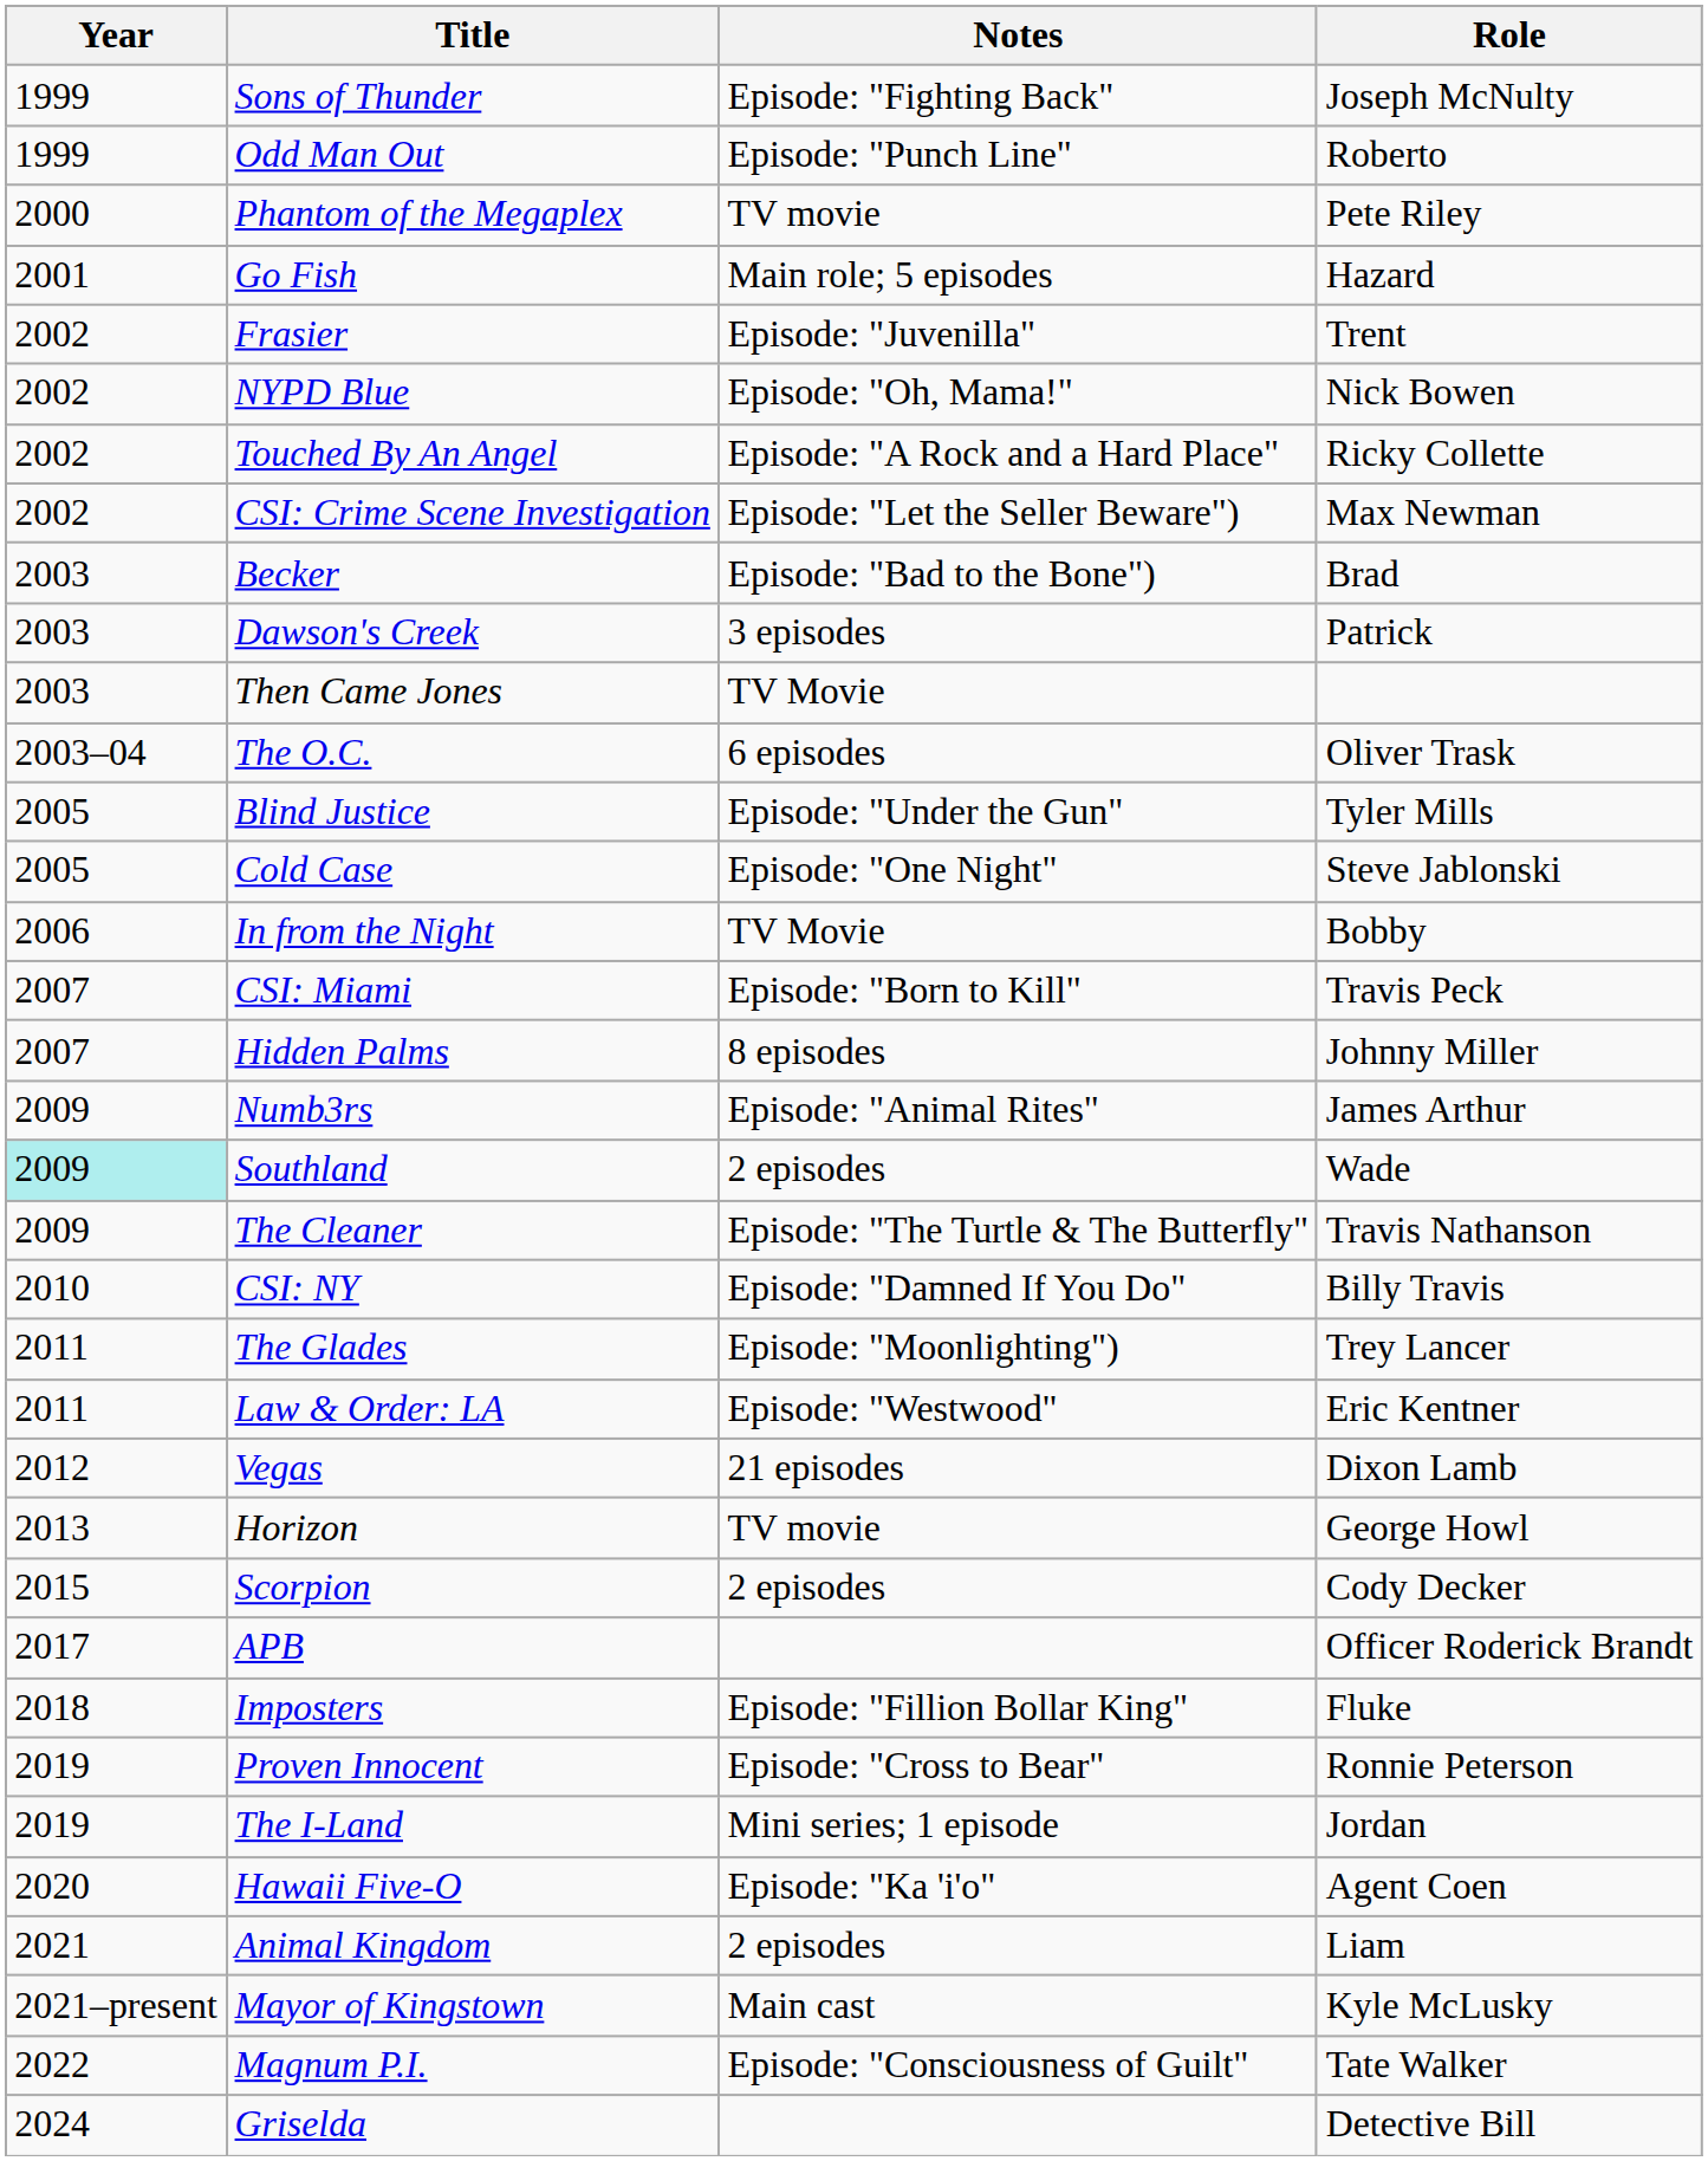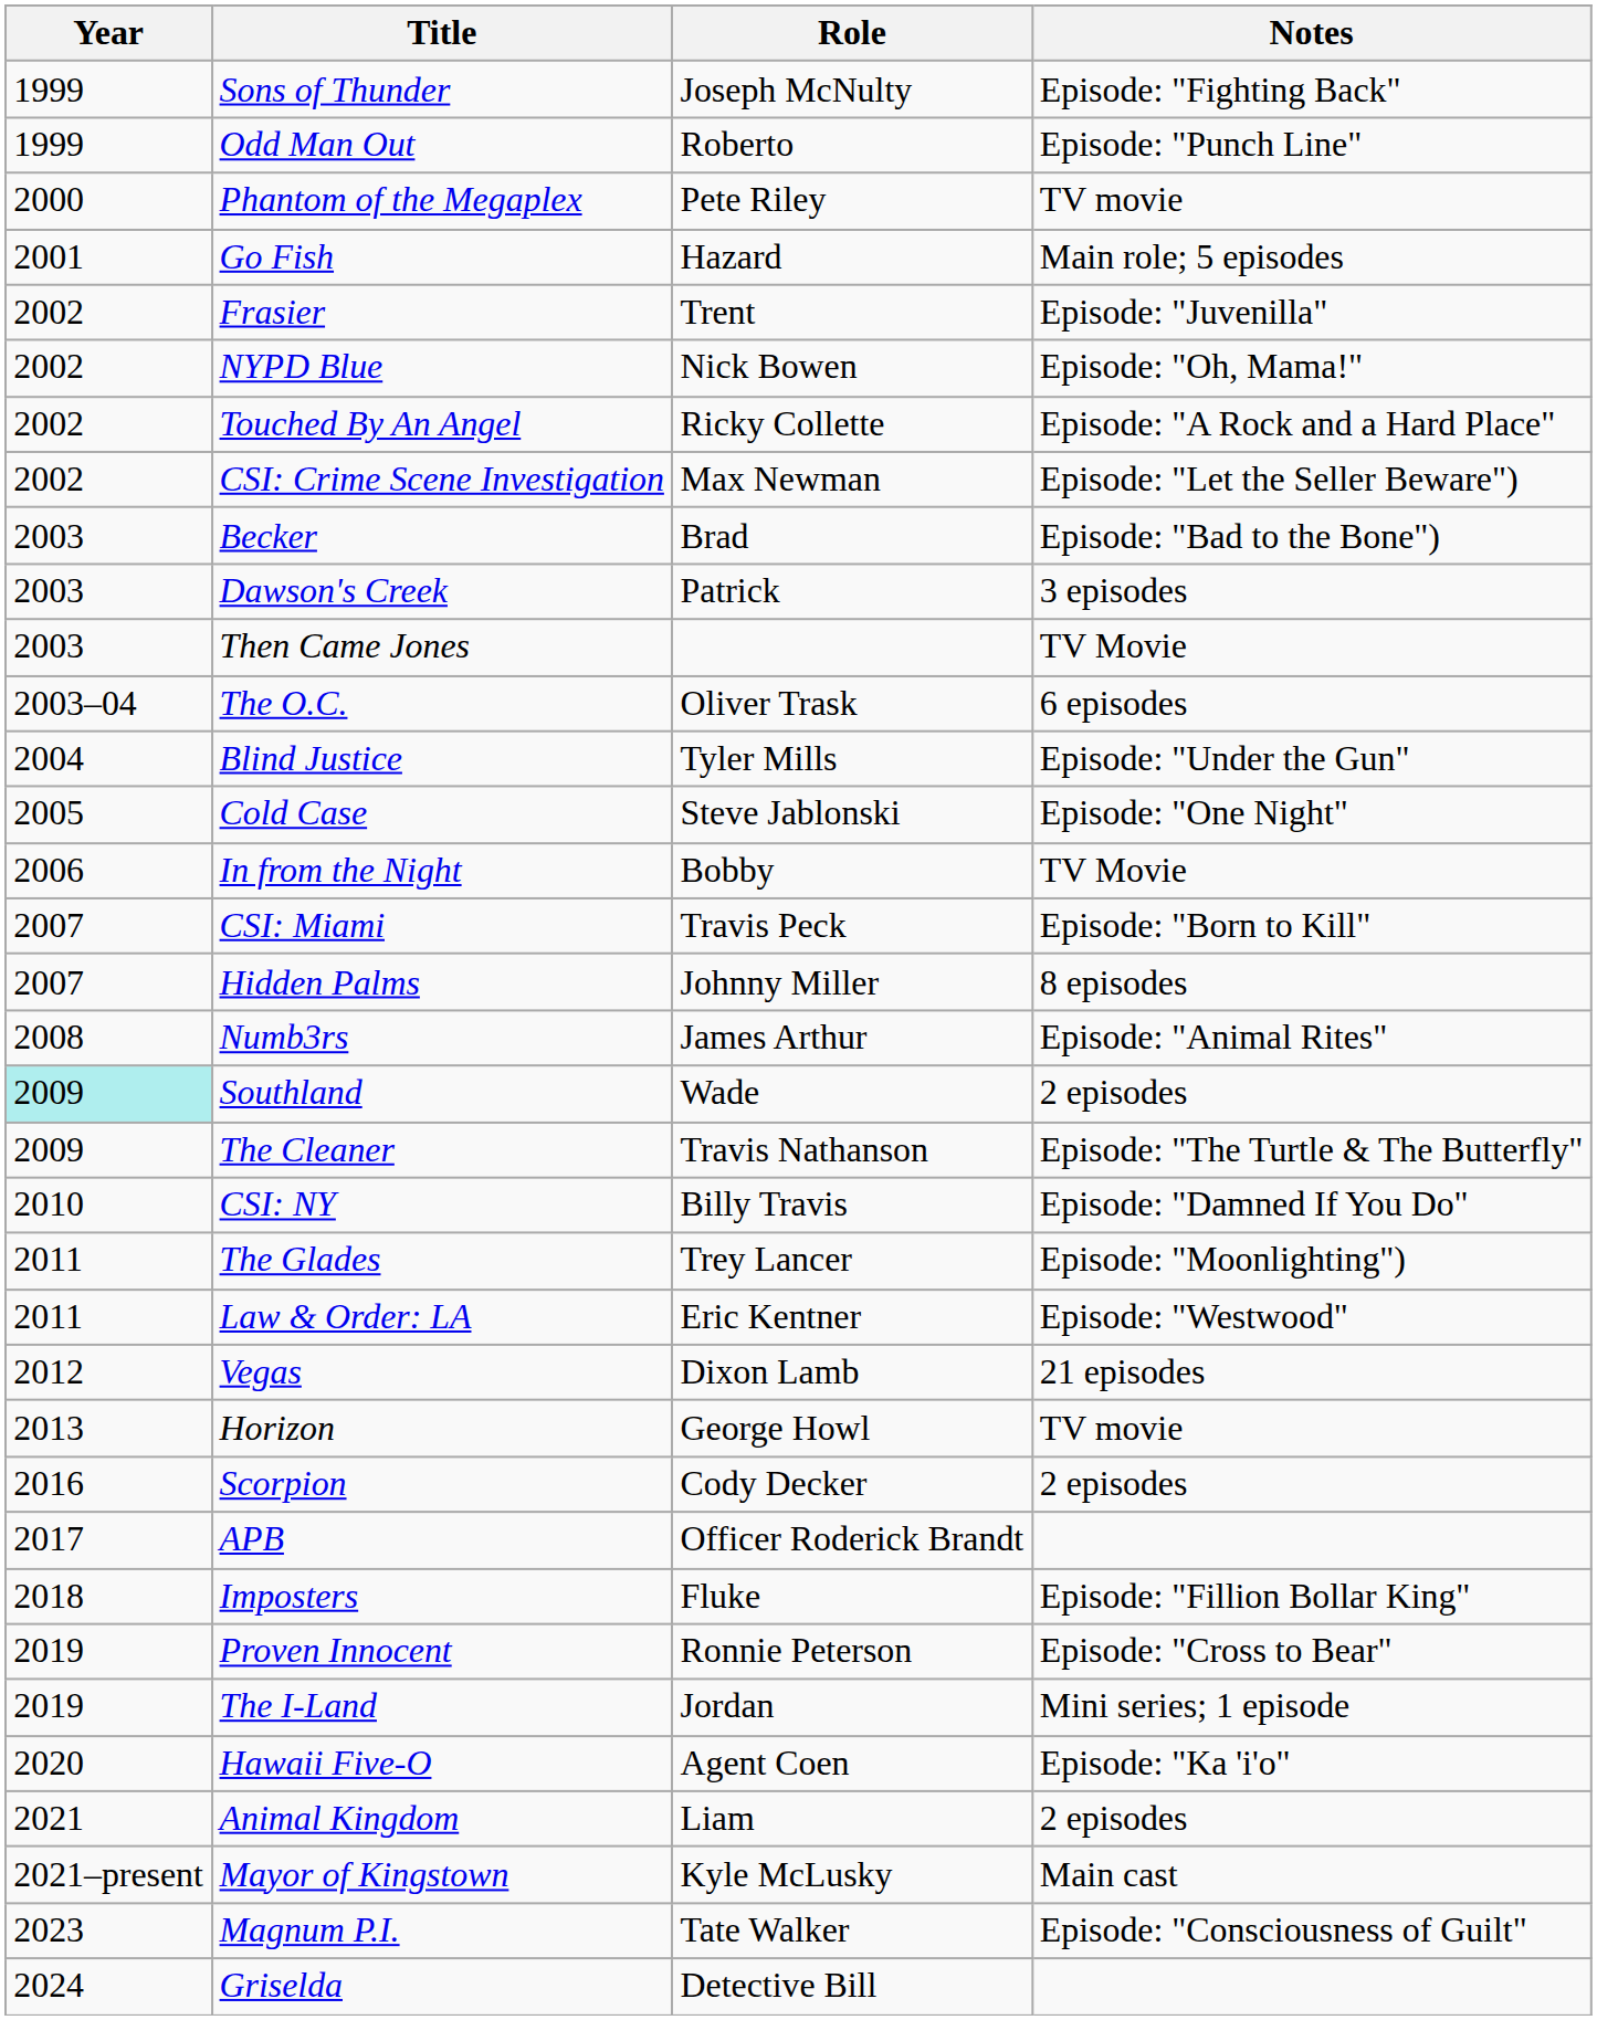 <table class="wikitable sortable">
 <tr>
 <th>Year</th>
 <th>Title</th>
+<th>Role</th>
 <th class="unsortable">Notes</th>
-<th>Role</th>
 </tr>
 <tr>
 <td>1999</td>
 <td><em><a href='#'>Sons of Thunder</a></em></td>
+<td>Joseph McNulty</td>
 <td>Episode: "Fighting Back"</td>
-<td>Joseph McNulty</td>
 </tr>
 <tr>
 <td>1999</td>
 <td><em><a href='#'>Odd Man Out</a></em></td>
+<td>Roberto</td>
 <td>Episode: "Punch Line"</td>
-<td>Roberto</td>
 </tr>
 <tr>
 <td>2000</td>
 <td><em><a href='#'>Phantom of the Megaplex</a></em></td>
+<td>Pete Riley</td>
 <td>TV movie</td>
-<td>Pete Riley</td>
 </tr>
 <tr>
 <td>2001</td>
 <td><em><a href='#'>Go Fish</a></em></td>
+<td>Hazard</td>
 <td>Main role; 5 episodes</td>
-<td>Hazard</td>
 </tr>
 <tr>
 <td>2002</td>
 <td><em><a href='#'>Frasier</a></em></td>
+<td>Trent</td>
 <td>Episode: "Juvenilla"</td>
-<td>Trent</td>
 </tr>
 <tr>
 <td>2002</td>
 <td><em><a href='#'>NYPD Blue</a></em></td>
+<td>Nick Bowen</td>
 <td>Episode: "Oh, Mama!"</td>
-<td>Nick Bowen</td>
 </tr>
 <tr>
 <td>2002</td>
 <td><em><a href='#'>Touched By An Angel</a></em></td>
+<td>Ricky Collette</td>
 <td>Episode: "A Rock and a Hard Place"</td>
-<td>Ricky Collette</td>
 </tr>
 <tr>
 <td>2002</td>
 <td><em><a href='#'>CSI: Crime Scene Investigation</a></em></td>
+<td>Max Newman</td>
 <td>Episode: "Let the Seller Beware")</td>
-<td>Max Newman</td>
 </tr>
 <tr>
 <td>2003</td>
 <td><em><a href='#'>Becker</a></em></td>
+<td>Brad</td>
 <td>Episode: "Bad to the Bone")</td>
-<td>Brad</td>
 </tr>
 <tr>
 <td>2003</td>
 <td><em><a href='#'>Dawson's Creek</a></em></td>
+<td>Patrick</td>
 <td>3 episodes</td>
-<td>Patrick</td>
 </tr>
 <tr>
 <td>2003</td>
 <td><em>Then Came Jones</em></td>
+<td></td>
 <td>TV Movie</td>
-<td></td>
 </tr>
 <tr>
 <td>2003–04</td>
 <td><em><a href='#'>The O.C.</a></em></td>
+<td>Oliver Trask</td>
 <td>6 episodes</td>
-<td>Oliver Trask</td>
 </tr>
 <tr>
-<td>2005</td>
+<td>2004</td>
 <td><em><a href='#'>Blind Justice</a></em></td>
+<td>Tyler Mills</td>
 <td>Episode: "Under the Gun"</td>
-<td>Tyler Mills</td>
 </tr>
 <tr>
 <td>2005</td>
 <td><em><a href='#'>Cold Case</a></em></td>
+<td>Steve Jablonski</td>
 <td>Episode: "One Night"</td>
-<td>Steve Jablonski</td>
 </tr>
 <tr>
 <td>2006</td>
 <td><em><a href='#'>In from the Night</a></em></td>
+<td>Bobby</td>
 <td>TV Movie</td>
-<td>Bobby</td>
 </tr>
 <tr>
 <td>2007</td>
 <td><em><a href='#'>CSI: Miami</a></em></td>
+<td>Travis Peck</td>
 <td>Episode: "Born to Kill"</td>
-<td>Travis Peck</td>
 </tr>
 <tr>
 <td>2007</td>
 <td><em><a href='#'>Hidden Palms</a></em></td>
+<td>Johnny Miller</td>
 <td>8 episodes</td>
-<td>Johnny Miller</td>
 </tr>
 <tr>
-<td>2009</td>
+<td>2008</td>
 <td><em><a href='#'>Numb3rs</a></em></td>
+<td>James Arthur</td>
 <td>Episode: "Animal Rites"</td>
-<td>James Arthur</td>
 </tr>
 <tr>
 <td style="background: paleturquoise;">2009</td>
 <td><em><a href='#'>Southland</a></em></td>
+<td>Wade</td>
 <td>2 episodes</td>
-<td>Wade</td>
 </tr>
 <tr>
 <td>2009</td>
 <td><em><a href='#'>The Cleaner</a></em></td>
+<td>Travis Nathanson</td>
 <td>Episode: "The Turtle & The Butterfly"</td>
-<td>Travis Nathanson</td>
 </tr>
 <tr>
 <td>2010</td>
 <td><em><a href='#'>CSI: NY</a></em></td>
+<td>Billy Travis</td>
 <td>Episode: "Damned If You Do"</td>
-<td>Billy Travis</td>
 </tr>
 <tr>
 <td>2011</td>
 <td><em><a href='#'>The Glades</a></em></td>
+<td>Trey Lancer</td>
 <td>Episode: "Moonlighting")</td>
-<td>Trey Lancer</td>
 </tr>
 <tr>
 <td>2011</td>
 <td><em><a href='#'>Law & Order: LA</a></em></td>
+<td>Eric Kentner</td>
 <td>Episode: "Westwood"</td>
-<td>Eric Kentner</td>
 </tr>
 <tr>
 <td>2012</td>
 <td><em><a href='#'>Vegas</a></em></td>
+<td>Dixon Lamb</td>
 <td>21 episodes</td>
-<td>Dixon Lamb</td>
 </tr>
 <tr>
 <td>2013</td>
 <td><em>Horizon</em></td>
+<td>George Howl</td>
 <td>TV movie</td>
-<td>George Howl</td>
 </tr>
 <tr>
-<td>2015</td>
+<td>2016</td>
 <td><em><a href='#'>Scorpion</a></em></td>
+<td>Cody Decker</td>
 <td>2 episodes</td>
-<td>Cody Decker</td>
 </tr>
 <tr>
 <td>2017</td>
 <td><em><a href='#'>APB</a></em></td>
+<td>Officer Roderick Brandt</td>
 <td></td>
-<td>Officer Roderick Brandt</td>
 </tr>
 <tr>
 <td>2018</td>
 <td><em><a href='#'>Imposters</a></em></td>
+<td>Fluke</td>
 <td>Episode: "Fillion Bollar King"</td>
-<td>Fluke</td>
 </tr>
 <tr>
 <td>2019</td>
 <td><em><a href='#'>Proven Innocent</a></em></td>
+<td>Ronnie Peterson</td>
 <td>Episode: "Cross to Bear"</td>
-<td>Ronnie Peterson</td>
 </tr>
 <tr>
 <td>2019</td>
 <td><em><a href='#'>The I-Land</a></em></td>
+<td>Jordan</td>
 <td>Mini series; 1 episode</td>
-<td>Jordan</td>
 </tr>
 <tr>
 <td>2020</td>
 <td><em><a href='#'>Hawaii Five-O</a></em></td>
+<td>Agent Coen</td>
 <td>Episode: "Ka 'i'o"</td>
-<td>Agent Coen</td>
 </tr>
 <tr>
 <td>2021</td>
 <td><em><a href='#'>Animal Kingdom</a></em></td>
+<td>Liam</td>
 <td>2 episodes</td>
-<td>Liam</td>
 </tr>
 <tr>
 <td>2021–present</td>
 <td><em><a href='#'>Mayor of Kingstown</a></em></td>
+<td>Kyle McLusky</td>
 <td>Main cast</td>
-<td>Kyle McLusky</td>
 </tr>
 <tr>
-<td>2022</td>
+<td>2023</td>
 <td><em><a href='#'>Magnum P.I.</a></em></td>
+<td>Tate Walker</td>
 <td>Episode: "Consciousness of Guilt"</td>
-<td>Tate Walker</td>
 </tr>
 <tr>
 <td>2024</td>
 <td><em><a href='#'>Griselda</a></em></td>
+<td>Detective Bill</td>
 <td></td>
-<td>Detective Bill</td>
 </tr>
 </table>
